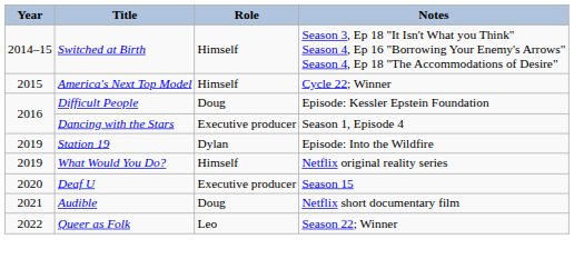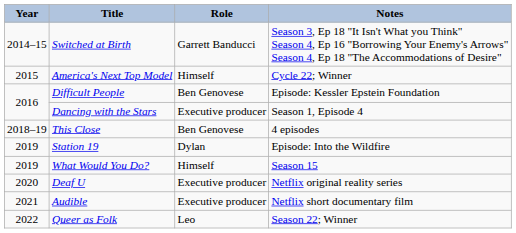 <table class="wikitable sortable">
 <tr style="background:#b0c4de; text-align:center;">
 <th style="background:#B0C4DE;">Year</th>
 <th style="background:#B0C4DE;">Title</th>
 <th style="background:#B0C4DE;">Role</th>
 <th style="background:#B0C4DE;">Notes</th>
 </tr>
 <tr>
 <td align="center">2014–15</td>
 <td><em><a href='#'>Switched at Birth</a></em></td>
-<td>Himself</td>
+<td>Garrett Banducci</td>
 <td><a href='#'>Season 3</a>, Ep 18 "It Isn't What you Think"<br><a href='#'>Season 4</a>, Ep 16 "Borrowing Your Enemy's Arrows"<br><a href='#'>Season 4</a>, Ep 18 "The Accommodations of Desire"</td>
 </tr>
 <tr>
 <td align="center">2015</td>
 <td><em><a href='#'>America's Next Top Model</a></em></td>
 <td>Himself</td>
 <td><a href='#'>Cycle 22</a>; Winner</td>
 </tr>
 <tr>
 <td rowspan="2" align="center">2016</td>
 <td><em><a href='#'>Difficult People</a></em></td>
-<td>Doug</td>
+<td>Ben Genovese</td>
 <td>Episode: Kessler Epstein Foundation</td>
 </tr>
 <tr>
 <td><em><a href='#'>Dancing with the Stars</a></em></td>
 <td>Executive producer</td>
 <td>Season 1, Episode 4</td>
+</tr>
+<tr>
+<td align="center">2018–19</td>
+<td><em><a href='#'>This Close</a></em></td>
+<td>Ben Genovese</td>
+<td>4 episodes</td>
 </tr>
 <tr>
 <td align="center">2019</td>
 <td><em><a href='#'>Station 19</a></em></td>
 <td>Dylan</td>
 <td>Episode: Into the Wildfire</td>
 </tr>
 <tr>
 <td align="center">2019</td>
 <td><em><a href='#'>What Would You Do?</a></em></td>
 <td>Himself</td>
-<td><a href='#'>Netflix</a> original reality series</td>
+<td><a href='#'>Season 15</a></td>
 </tr>
 <tr>
 <td align="center">2020</td>
 <td><em><a href='#'>Deaf U</a></em></td>
 <td>Executive producer</td>
-<td><a href='#'>Season 15</a></td>
+<td><a href='#'>Netflix</a> original reality series</td>
 </tr>
 <tr>
 <td align="center">2021</td>
 <td><em><a href='#'>Audible</a></em></td>
-<td>Doug</td>
+<td>Executive producer</td>
 <td><a href='#'>Netflix</a> short documentary film</td>
 </tr>
 <tr>
 <td align="center">2022</td>
 <td><em><a href='#'>Queer as Folk</a></em></td>
 <td>Leo</td>
 <td><a href='#'>Season 22</a>; Winner</td>
 </tr>
 </table>
